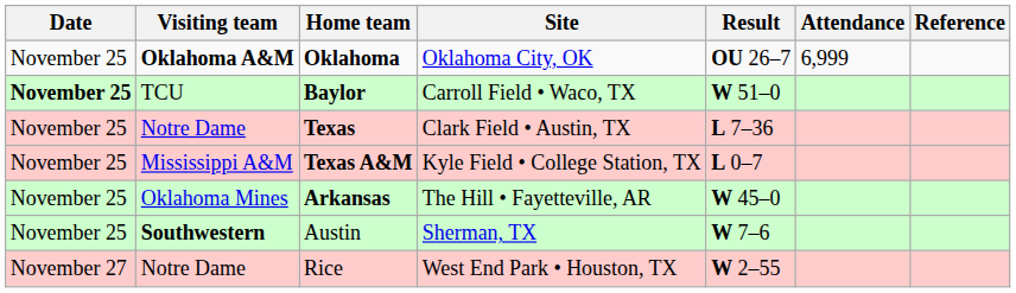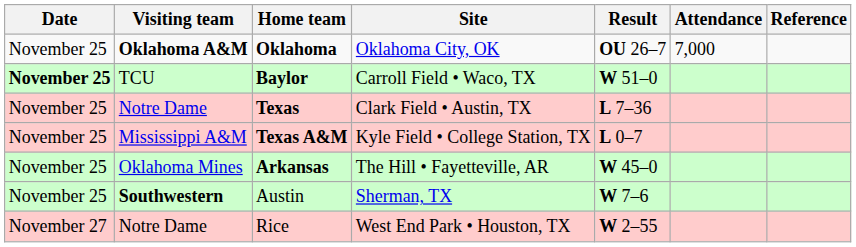 <table class="wikitable" style="font-size:95%;">
 <tr>
 <th>Date</th>
 <th>Visiting team</th>
 <th>Home team</th>
 <th>Site</th>
 <th>Result</th>
 <th>Attendance</th>
 <th class="unsortable">Reference</th>
 </tr>
 <tr bgcolor=>
 <td>November 25</td>
 <td><strong>Oklahoma A&M</strong></td>
 <td><strong>Oklahoma</strong></td>
 <td><a href='#'>Oklahoma City, OK</a></td>
 <td><strong>OU</strong> 26–7</td>
-<td>6,999</td>
+<td>7,000</td>
 <td></td>
 </tr>
 <tr bgcolor=ccffcc>
 <td><strong>November 25</strong></td>
 <td>TCU</td>
 <td><strong>Baylor</strong></td>
 <td>Carroll Field • Waco, TX</td>
 <td><strong>W</strong> 51–0</td>
 <td></td>
 <td></td>
 </tr>
 <tr bgcolor=ffcccc>
 <td>November 25</td>
 <td><a href='#'>Notre Dame</a></td>
 <td><strong>Texas</strong></td>
 <td>Clark Field • Austin, TX</td>
 <td><strong>L</strong> 7–36</td>
 <td></td>
 <td></td>
 </tr>
 <tr bgcolor=ffcccc>
 <td>November 25</td>
 <td><a href='#'>Mississippi A&M</a></td>
 <td><strong>Texas A&M</strong></td>
 <td>Kyle Field • College Station, TX</td>
 <td><strong>L</strong> 0–7</td>
 <td></td>
 <td></td>
 </tr>
 <tr bgcolor=ccffcc>
 <td>November 25</td>
 <td><a href='#'>Oklahoma Mines</a></td>
 <td><strong>Arkansas</strong></td>
 <td>The Hill • Fayetteville, AR</td>
 <td><strong>W</strong> 45–0</td>
 <td></td>
 <td></td>
 </tr>
 <tr bgcolor=ccffcc>
 <td>November 25</td>
 <td><strong>Southwestern</strong></td>
 <td>Austin</td>
 <td><a href='#'>Sherman, TX</a></td>
 <td><strong>W</strong> 7–6</td>
 <td></td>
 <td></td>
 </tr>
 <tr bgcolor=ffcccc>
 <td>November 27</td>
 <td>Notre Dame</td>
 <td>Rice</td>
 <td>West End Park • Houston, TX</td>
 <td><strong>W</strong> 2–55</td>
 <td></td>
 <td></td>
 </tr>
 </table>
